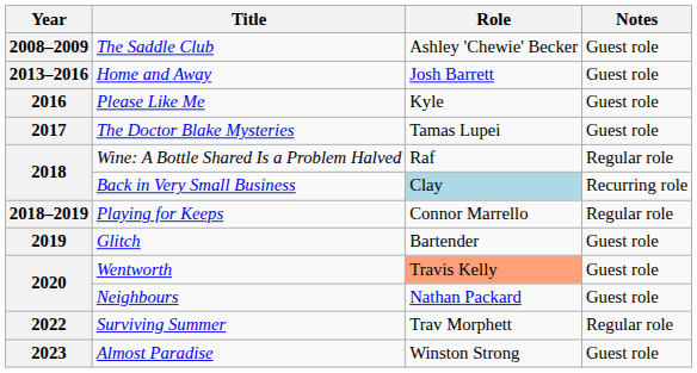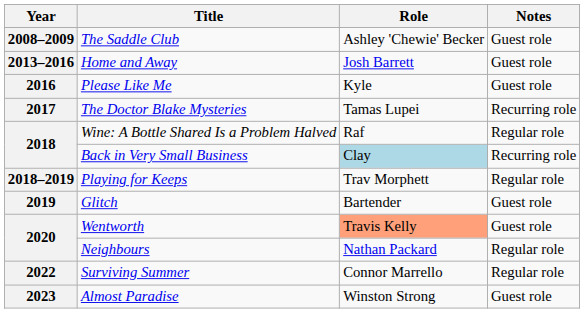 <table class="wikitable sortable plainrowheaders">
 <tr>
 <th scope="col">Year</th>
 <th scope="col">Title</th>
 <th scope="col">Role</th>
 <th scope="col" class="unsortable">Notes</th>
 </tr>
 <tr>
 <th scope="row">2008–2009</th>
 <td><em><a href='#'>The Saddle Club</a></em></td>
 <td>Ashley 'Chewie' Becker</td>
 <td>Guest role</td>
 </tr>
 <tr>
 <th scope="row">2013–2016</th>
 <td><em><a href='#'>Home and Away</a></em></td>
 <td><a href='#'>Josh Barrett</a></td>
 <td>Guest role</td>
 </tr>
 <tr>
 <th scope="row">2016</th>
 <td><em><a href='#'>Please Like Me</a></em></td>
 <td>Kyle</td>
 <td>Guest role</td>
 </tr>
 <tr>
 <th scope="row">2017</th>
 <td><em><a href='#'>The Doctor Blake Mysteries</a></em></td>
 <td>Tamas Lupei</td>
-<td>Guest role</td>
+<td>Recurring role</td>
 </tr>
 <tr>
 <th rowspan="2" scope="row">2018</th>
 <td><em>Wine: A Bottle Shared Is a Problem Halved</em></td>
 <td>Raf</td>
 <td>Regular role</td>
 </tr>
 <tr>
 <td><em><a href='#'>Back in Very Small Business</a></em></td>
 <td style="background: lightblue;">Clay</td>
 <td>Recurring role</td>
 </tr>
 <tr>
 <th scope="row">2018–2019</th>
 <td><em><a href='#'>Playing for Keeps</a></em></td>
-<td>Connor Marrello</td>
+<td>Trav Morphett</td>
 <td>Regular role</td>
 </tr>
 <tr>
 <th scope="row">2019</th>
 <td><em><a href='#'>Glitch</a></em></td>
 <td>Bartender</td>
 <td>Guest role</td>
 </tr>
 <tr>
 <th rowspan="2" scope="row">2020</th>
 <td><em><a href='#'>Wentworth</a></em></td>
 <td style="background: lightsalmon;">Travis Kelly</td>
 <td>Guest role</td>
 </tr>
 <tr>
 <td><em><a href='#'>Neighbours</a></em></td>
 <td><a href='#'>Nathan Packard</a></td>
-<td>Guest role</td>
+<td>Regular role</td>
 </tr>
 <tr>
 <th scope="row">2022</th>
 <td><em><a href='#'>Surviving Summer</a></em></td>
-<td>Trav Morphett</td>
+<td>Connor Marrello</td>
 <td>Regular role</td>
 </tr>
 <tr>
 <th scope="row">2023</th>
 <td><em><a href='#'>Almost Paradise</a></em></td>
 <td>Winston Strong</td>
 <td>Guest role</td>
 </tr>
 </table>
